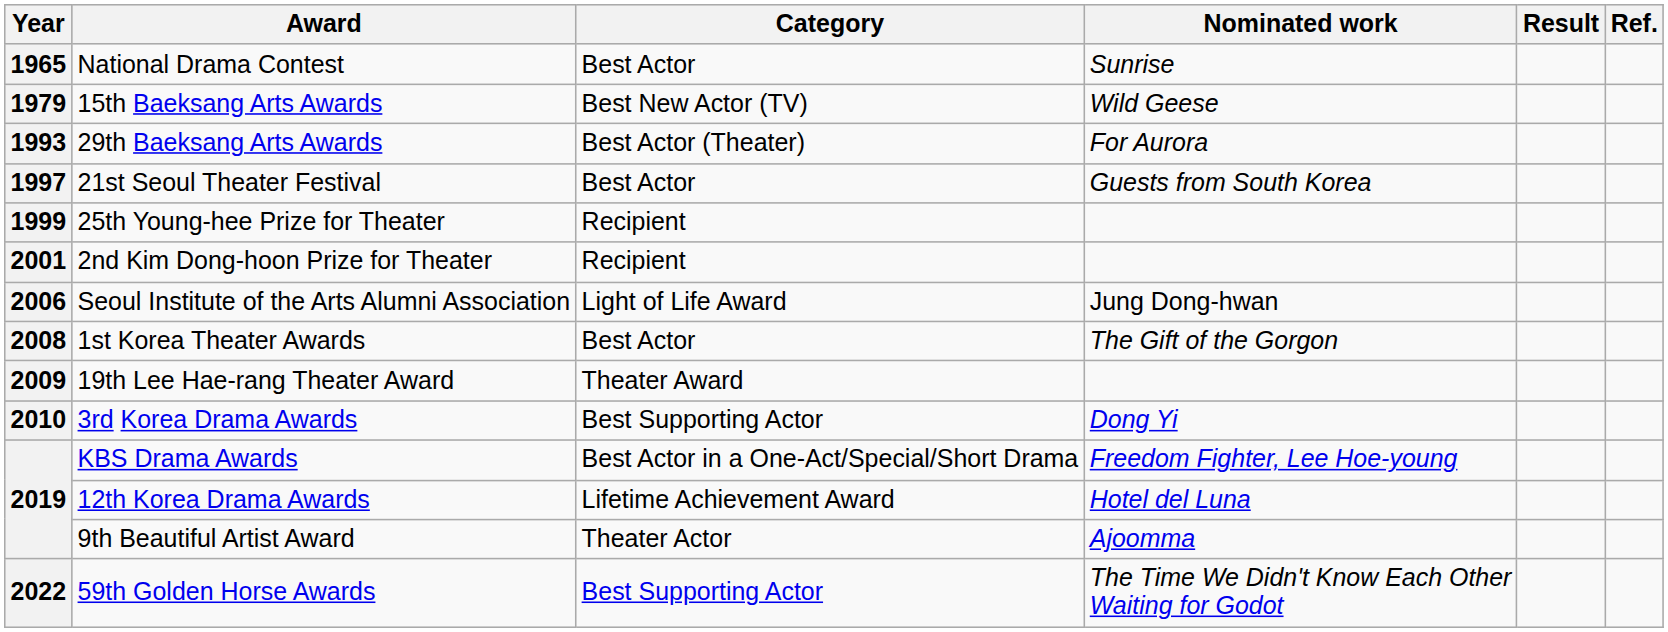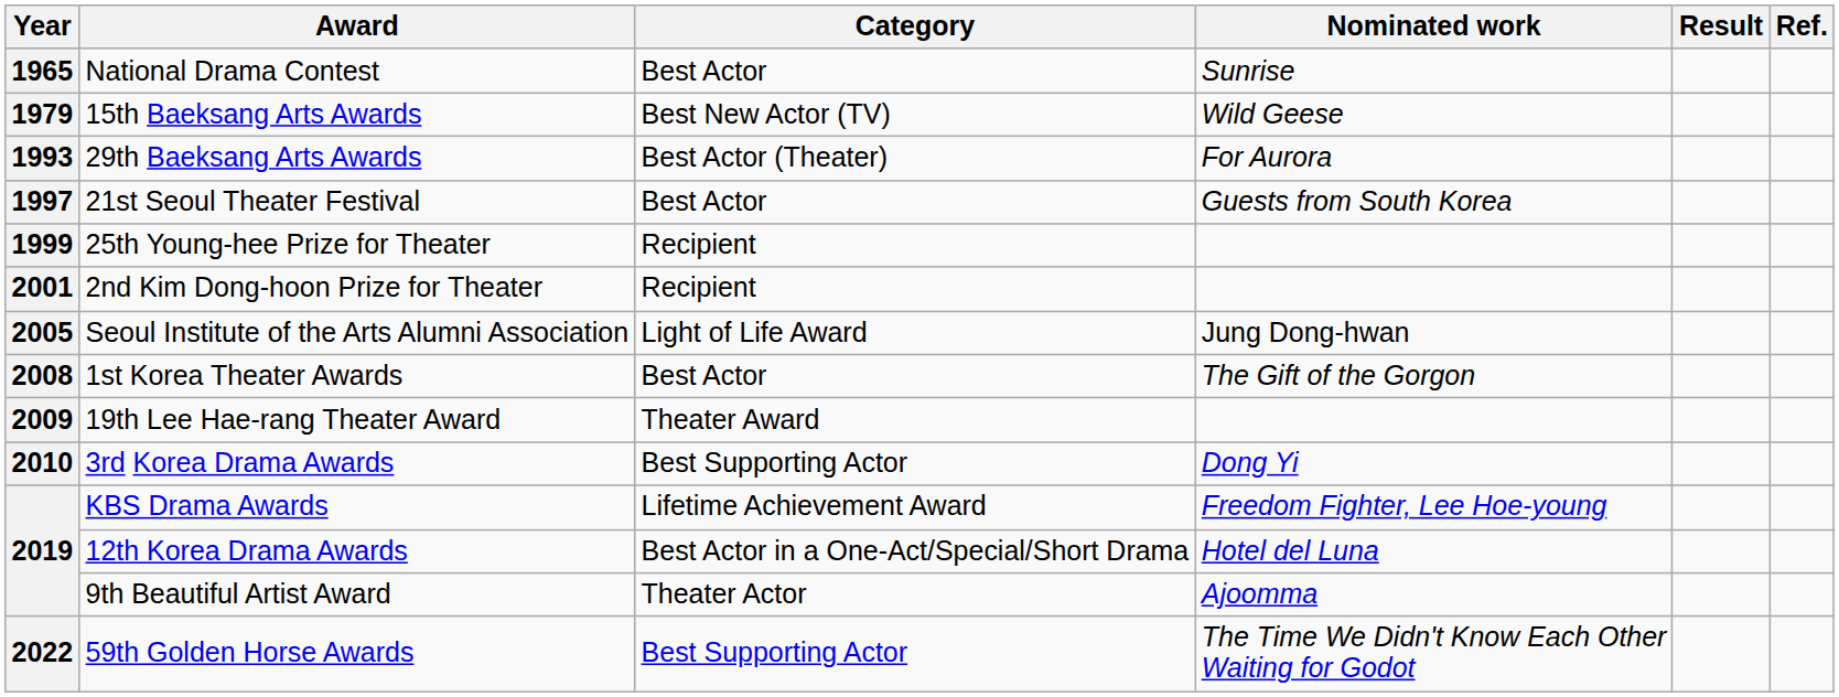 <table class="wikitable plainrowheaders">
 <tr>
 <th>Year</th>
 <th>Award</th>
 <th>Category</th>
 <th>Nominated work</th>
 <th>Result</th>
 <th scope="col" class="unsortable">Ref.</th>
 </tr>
 <tr>
 <th scope="row">1965</th>
 <td>National Drama Contest</td>
 <td>Best Actor</td>
 <td><em>Sunrise</em></td>
 <td></td>
 <td></td>
 </tr>
 <tr>
 <th scope="row">1979</th>
 <td>15th <a href='#'>Baeksang Arts Awards</a></td>
 <td>Best New Actor (TV)</td>
 <td><em>Wild Geese</em></td>
 <td></td>
 <td></td>
 </tr>
 <tr>
 <th scope="row">1993</th>
 <td>29th <a href='#'>Baeksang Arts Awards</a></td>
 <td>Best Actor (Theater)</td>
 <td><em>For Aurora</em></td>
 <td></td>
 <td></td>
 </tr>
 <tr>
 <th scope="row">1997</th>
 <td>21st Seoul Theater Festival</td>
 <td>Best Actor</td>
 <td><em>Guests from South Korea</em></td>
 <td></td>
 <td></td>
 </tr>
 <tr>
 <th scope="row">1999</th>
 <td>25th Young-hee Prize for Theater</td>
 <td>Recipient</td>
 <td></td>
 <td></td>
 <td></td>
 </tr>
 <tr>
 <th scope="row">2001</th>
 <td>2nd Kim Dong-hoon Prize for Theater</td>
 <td>Recipient</td>
 <td></td>
 <td></td>
 <td></td>
 </tr>
 <tr>
-<th scope="row">2006</th>
+<th scope="row">2005</th>
 <td>Seoul Institute of the Arts Alumni Association</td>
 <td>Light of Life Award</td>
 <td>Jung Dong-hwan</td>
 <td></td>
 <td style="text-align:center"></td>
 </tr>
 <tr>
 <th scope="row">2008</th>
 <td>1st Korea Theater Awards</td>
 <td>Best Actor</td>
 <td><em>The Gift of the Gorgon</em></td>
 <td></td>
 <td></td>
 </tr>
 <tr>
 <th scope="row">2009</th>
 <td>19th Lee Hae-rang Theater Award</td>
 <td>Theater Award</td>
 <td></td>
 <td></td>
 <td></td>
 </tr>
 <tr>
 <th scope="row">2010</th>
 <td><a href='#'>3rd</a> <a href='#'>Korea Drama Awards</a></td>
 <td>Best Supporting Actor</td>
 <td><em><a href='#'>Dong Yi</a></em></td>
 <td></td>
 <td></td>
 </tr>
 <tr>
 <th scope="row" rowspan="3">2019</th>
 <td><a href='#'>KBS Drama Awards</a></td>
-<td>Best Actor in a One-Act/Special/Short Drama</td>
+<td>Lifetime Achievement Award</td>
 <td><em><a href='#'>Freedom Fighter, Lee Hoe-young</a></em></td>
 <td></td>
 <td></td>
 </tr>
 <tr>
 <td><a href='#'>12th Korea Drama Awards</a></td>
-<td>Lifetime Achievement Award</td>
+<td>Best Actor in a One-Act/Special/Short Drama</td>
 <td><em><a href='#'>Hotel del Luna</a></em></td>
 <td></td>
 <td></td>
 </tr>
 <tr>
 <td>9th Beautiful Artist Award</td>
 <td>Theater Actor</td>
 <td><em><a href='#'>Ajoomma</a></em></td>
 <td></td>
 <td></td>
 </tr>
 <tr>
 <th scope="row">2022</th>
 <td><a href='#'>59th Golden Horse Awards</a></td>
 <td><a href='#'>Best Supporting Actor</a></td>
 <td><em>The Time We Didn't Know Each Other<br><a href='#'>Waiting for Godot</a></em></td>
 <td></td>
 <td></td>
 </tr>
 </table>
